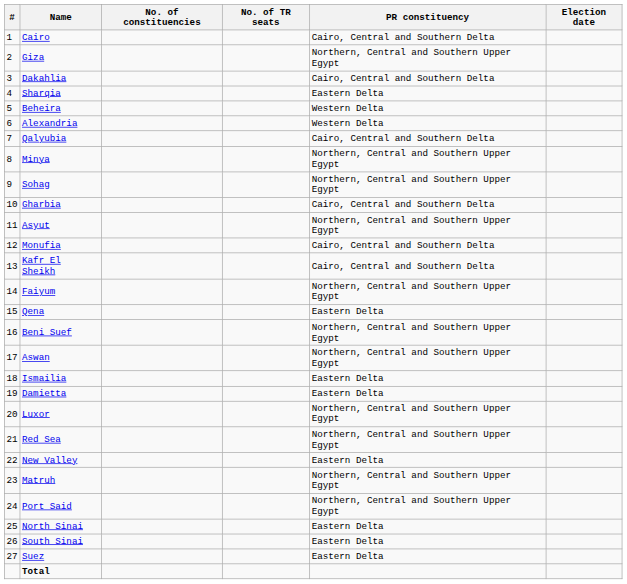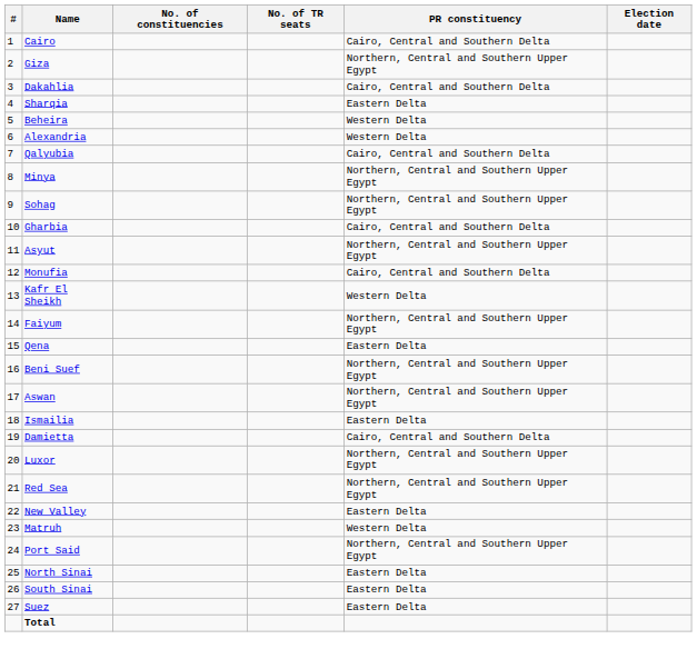 <table class="wikitable sortable">
 <tr>
 <th>#</th>
 <th>Name</th>
 <th>No. of constituencies</th>
 <th>No. of TR seats</th>
 <th>PR constituency</th>
 <th>Election date</th>
 </tr>
 <tr>
 <td>1</td>
 <td><a href='#'>Cairo</a></td>
 <td align = right></td>
 <td align = right></td>
 <td align = left>Cairo, Central and Southern Delta</td>
 <td align = right></td>
 </tr>
 <tr>
 <td>2</td>
 <td><a href='#'>Giza</a></td>
 <td align = right></td>
 <td align = right></td>
 <td align = left>Northern, Central and Southern Upper Egypt</td>
 <td align = right></td>
 </tr>
 <tr>
 <td>3</td>
 <td><a href='#'>Dakahlia</a></td>
 <td align = right></td>
 <td align = right></td>
 <td align = left>Cairo, Central and Southern Delta</td>
 <td align = right></td>
 </tr>
 <tr>
 <td>4</td>
 <td><a href='#'>Sharqia</a></td>
 <td align = right></td>
 <td align = right></td>
 <td align = left>Eastern Delta</td>
 <td align = right></td>
 </tr>
 <tr>
 <td>5</td>
 <td><a href='#'>Beheira</a></td>
 <td align = right></td>
 <td align = right></td>
 <td align = left>Western Delta</td>
 <td align = right></td>
 </tr>
 <tr>
 <td>6</td>
 <td><a href='#'>Alexandria</a></td>
 <td align = right></td>
 <td align = right></td>
 <td align = left>Western Delta</td>
 <td align = right></td>
 </tr>
 <tr>
 <td>7</td>
 <td><a href='#'>Qalyubia</a></td>
 <td align = right></td>
 <td align = right></td>
 <td align = left>Cairo, Central and Southern Delta</td>
 <td align = right></td>
 </tr>
 <tr>
 <td>8</td>
 <td><a href='#'>Minya</a></td>
 <td align = right></td>
 <td align = right></td>
 <td align = left>Northern, Central and Southern Upper Egypt</td>
 <td align = right></td>
 </tr>
 <tr>
 <td>9</td>
 <td><a href='#'>Sohag</a></td>
 <td align = right></td>
 <td align = right></td>
 <td align = left>Northern, Central and Southern Upper Egypt</td>
 <td align = right></td>
 </tr>
 <tr>
 <td>10</td>
 <td><a href='#'>Gharbia</a></td>
 <td align = right></td>
 <td align = right></td>
 <td align = left>Cairo, Central and Southern Delta</td>
 <td align = right></td>
 </tr>
 <tr>
 <td>11</td>
 <td><a href='#'>Asyut</a></td>
 <td align = right></td>
 <td align = right></td>
 <td align = left>Northern, Central and Southern Upper Egypt</td>
 <td align = right></td>
 </tr>
 <tr>
 <td>12</td>
 <td><a href='#'>Monufia</a></td>
 <td align = right></td>
 <td align = right></td>
 <td align = left>Cairo, Central and Southern Delta</td>
 <td align = right></td>
 </tr>
 <tr>
 <td>13</td>
 <td><a href='#'>Kafr El Sheikh</a></td>
 <td align = right></td>
 <td align = right></td>
-<td align = left>Cairo, Central and Southern Delta</td>
+<td align = left>Western Delta</td>
 <td align = right></td>
 </tr>
 <tr>
 <td>14</td>
 <td><a href='#'>Faiyum</a></td>
 <td align = right></td>
 <td align = right></td>
 <td align = left>Northern, Central and Southern Upper Egypt</td>
 <td align = right></td>
 </tr>
 <tr>
 <td>15</td>
 <td><a href='#'>Qena</a></td>
 <td align = right></td>
 <td align = right></td>
 <td align = left>Eastern Delta</td>
 <td align = right></td>
 </tr>
 <tr>
 <td>16</td>
 <td><a href='#'>Beni Suef</a></td>
 <td align = right></td>
 <td align = right></td>
 <td align = left>Northern, Central and Southern Upper Egypt</td>
 <td align = right></td>
 </tr>
 <tr>
 <td>17</td>
 <td><a href='#'>Aswan</a></td>
 <td align = right></td>
 <td align = right></td>
 <td align = left>Northern, Central and Southern Upper Egypt</td>
 <td align = right></td>
 </tr>
 <tr>
 <td>18</td>
 <td><a href='#'>Ismailia</a></td>
 <td align = right></td>
 <td align = right></td>
 <td align = left>Eastern Delta</td>
 <td align = right></td>
 </tr>
 <tr>
 <td>19</td>
 <td><a href='#'>Damietta</a></td>
 <td align = right></td>
 <td align = right></td>
-<td align = left>Eastern Delta</td>
+<td align = left>Cairo, Central and Southern Delta</td>
 <td align = right></td>
 </tr>
 <tr>
 <td>20</td>
 <td><a href='#'>Luxor</a></td>
 <td align = right></td>
 <td align = right></td>
 <td align = left>Northern, Central and Southern Upper Egypt</td>
 <td align = right></td>
 </tr>
 <tr>
 <td>21</td>
 <td><a href='#'>Red Sea</a></td>
 <td align = right></td>
 <td align = right></td>
 <td align = left>Northern, Central and Southern Upper Egypt</td>
 <td align = right></td>
 </tr>
 <tr>
 <td>22</td>
 <td><a href='#'>New Valley</a></td>
 <td align = right></td>
 <td align = right></td>
 <td align = left>Eastern Delta</td>
 <td align = right></td>
 </tr>
 <tr>
 <td>23</td>
 <td><a href='#'>Matruh</a></td>
 <td align = right></td>
 <td align = right></td>
-<td align = left>Northern, Central and Southern Upper Egypt</td>
+<td align = left>Western Delta</td>
 <td align = right></td>
 </tr>
 <tr>
 <td>24</td>
 <td><a href='#'>Port Said</a></td>
 <td align = right></td>
 <td align = right></td>
 <td align = left>Northern, Central and Southern Upper Egypt</td>
 <td align = right></td>
 </tr>
 <tr>
 <td>25</td>
 <td><a href='#'>North Sinai</a></td>
 <td align = right></td>
 <td align = right></td>
 <td align = left>Eastern Delta</td>
 <td align = right></td>
 </tr>
 <tr>
 <td>26</td>
 <td><a href='#'>South Sinai</a></td>
 <td align = right></td>
 <td align = right></td>
 <td align = left>Eastern Delta</td>
 <td align = right></td>
 </tr>
 <tr>
 <td>27</td>
 <td><a href='#'>Suez</a></td>
 <td align = right></td>
 <td align = right></td>
 <td align = left>Eastern Delta</td>
 <td align = right></td>
 </tr>
 <tr>
 <td align = left></td>
 <td><strong>Total</strong></td>
 <td align = right></td>
 <td align = right></td>
 <td align = left></td>
 <td align = right></td>
 </tr>
 </table>
